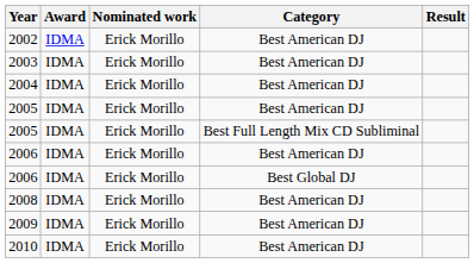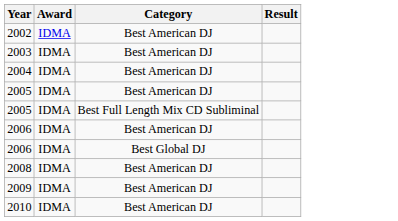 <table class="wikitable plainrowheaders" style="text-align:center;">
 <tr>
 <th>Year</th>
 <th>Award</th>
-<th>Nominated work</th>
 <th>Category</th>
 <th>Result</th>
 </tr>
 <tr>
 <td>2002</td>
 <td rowspan="1"><a href='#'>IDMA</a></td>
-<td>Erick Morillo</td>
 <td>Best American DJ</td>
 <td></td>
 </tr>
 <tr>
 <td rowspan="1">2003</td>
 <td rowspan="1">IDMA</td>
-<td>Erick Morillo</td>
 <td>Best American DJ</td>
 <td></td>
 </tr>
 <tr>
 <td rowspan="1">2004</td>
 <td rowspan="1">IDMA</td>
-<td>Erick Morillo</td>
 <td>Best American DJ</td>
 <td></td>
 </tr>
 <tr>
 <td rowspan="1">2005</td>
 <td rowspan="1">IDMA</td>
-<td>Erick Morillo</td>
 <td>Best American DJ</td>
 <td></td>
 </tr>
 <tr>
 <td rowspan="1">2005</td>
 <td rowspan="1">IDMA</td>
-<td>Erick Morillo</td>
 <td>Best Full Length Mix CD Subliminal</td>
 <td></td>
 </tr>
 <tr>
 <td rowspan="1">2006</td>
 <td rowspan="1">IDMA</td>
-<td>Erick Morillo</td>
 <td>Best American DJ</td>
 <td></td>
 </tr>
 <tr>
 <td rowspan="1">2006</td>
 <td rowspan="1">IDMA</td>
-<td>Erick Morillo</td>
 <td>Best Global DJ</td>
 <td></td>
 </tr>
 <tr>
 <td rowspan="1">2008</td>
 <td rowspan="1">IDMA</td>
-<td>Erick Morillo</td>
 <td>Best American DJ</td>
 <td></td>
 </tr>
 <tr>
 <td rowspan="1">2009</td>
 <td rowspan="1">IDMA</td>
-<td>Erick Morillo</td>
 <td>Best American DJ</td>
 <td></td>
 </tr>
 <tr>
 <td rowspan="1">2010</td>
 <td rowspan="1">IDMA</td>
-<td>Erick Morillo</td>
 <td>Best American DJ</td>
 <td></td>
 </tr>
 </table>
